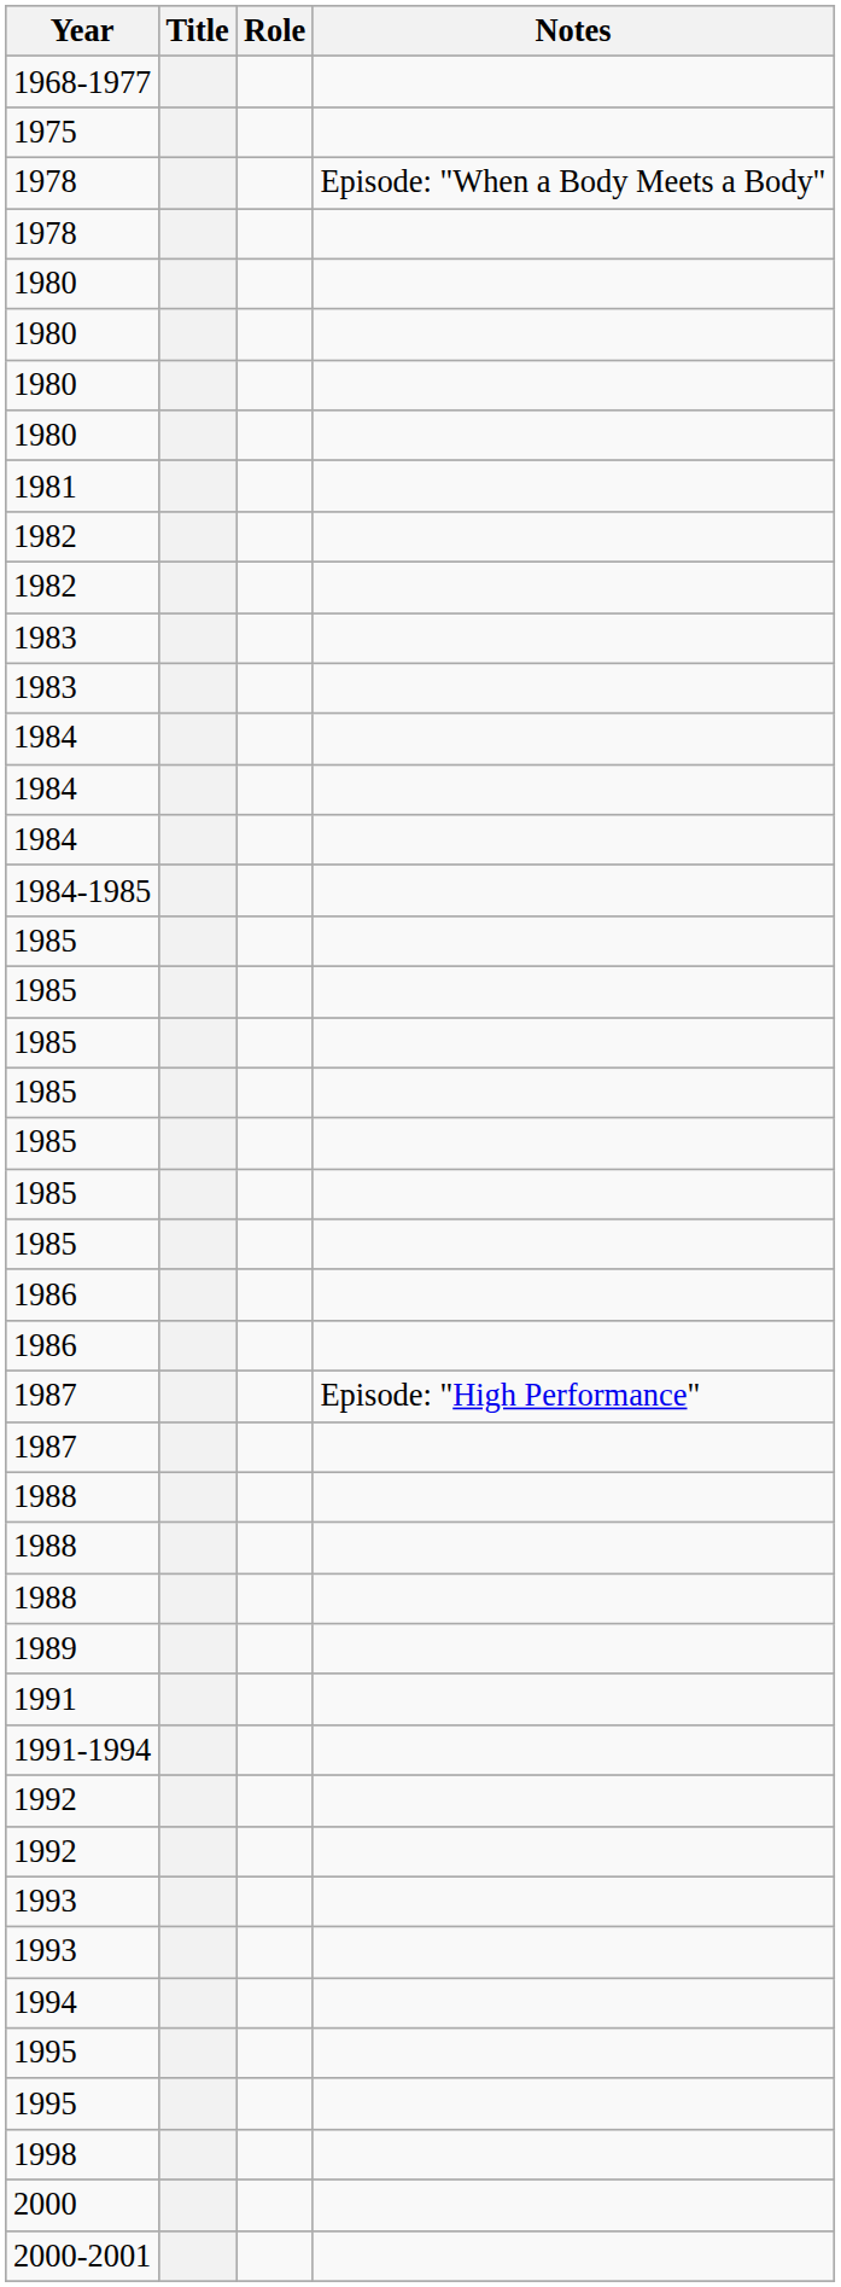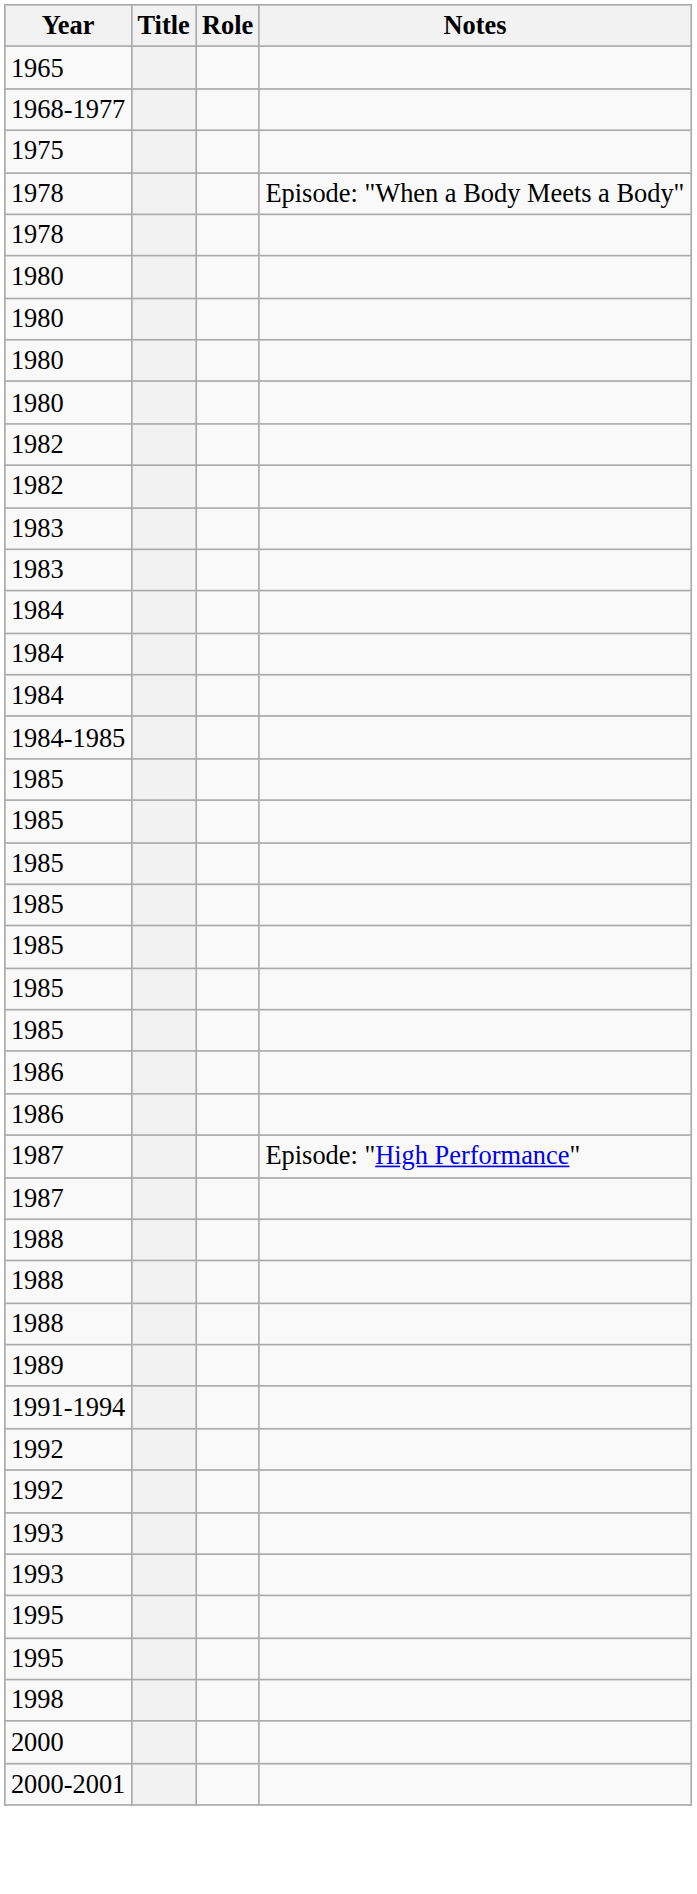 <table class="wikitable sortable plainrowheaders">
 <tr>
 <th scope="col">Year</th>
 <th scope="col">Title</th>
 <th scope="col">Role</th>
 <th scope="col" class="unsortable">Notes</th>
+</tr>
+<tr>
+<td>1965</td>
+<th scope="row"><em></em></th>
+<td></td>
+<td></td>
 </tr>
 <tr>
 <td>1968-1977</td>
 <th scope="row"><em></em></th>
 <td></td>
 <td></td>
 </tr>
 <tr>
 <td>1975</td>
 <th scope="row"><em></em></th>
 <td></td>
 <td></td>
 </tr>
 <tr>
 <td>1978</td>
 <th scope="row"><em></em></th>
 <td></td>
 <td {{sortname>Episode: "When a Body Meets a Body"</td>
 </tr>
 <tr>
 <td>1978</td>
 <th scope="row"><em></em></th>
 <td></td>
 <td></td>
 </tr>
 <tr>
 <td>1980</td>
 <th scope="row"><em></em></th>
 <td></td>
 <td></td>
 </tr>
 <tr>
 <td>1980</td>
 <th scope="row"><em></em></th>
 <td></td>
 <td></td>
 </tr>
 <tr>
 <td>1980</td>
 <th scope="row"><em></em></th>
 <td></td>
 <td></td>
 </tr>
 <tr>
 <td>1980</td>
-<th scope="row"><em></em></th>
-<td></td>
-<td></td>
-</tr>
-<tr>
-<td>1981</td>
 <th scope="row"><em></em></th>
 <td></td>
 <td></td>
 </tr>
 <tr>
 <td>1982</td>
 <th scope="row"><em></em></th>
 <td></td>
 <td></td>
 </tr>
 <tr>
 <td>1982</td>
 <th scope="row"><em></em></th>
 <td></td>
 <td></td>
 </tr>
 <tr>
 <td>1983</td>
 <th scope="row"><em></em></th>
 <td></td>
 <td></td>
 </tr>
 <tr>
 <td>1983</td>
 <th scope="row"><em></em></th>
 <td></td>
 <td></td>
 </tr>
 <tr>
 <td>1984</td>
 <th scope="row"><em></em></th>
 <td></td>
 <td><br></td>
 </tr>
 <tr>
 <td>1984</td>
 <th scope="row"><em></em></th>
 <td></td>
 <td></td>
 </tr>
 <tr>
 <td>1984</td>
 <th scope="row"><em></em></th>
 <td></td>
 <td></td>
 </tr>
 <tr>
 <td>1984-1985</td>
 <th scope="row"><em></em></th>
 <td></td>
 <td></td>
 </tr>
 <tr>
 <td>1985</td>
 <th scope="row"><em></em></th>
 <td></td>
 <td></td>
 </tr>
 <tr>
 <td>1985</td>
 <th scope="row"><em></em></th>
 <td></td>
 <td></td>
 </tr>
 <tr>
 <td>1985</td>
 <th scope="row"><em></em></th>
 <td></td>
 <td></td>
 </tr>
 <tr>
 <td>1985</td>
 <th scope="row"><em></em></th>
 <td></td>
 <td></td>
 </tr>
 <tr>
 <td>1985</td>
 <th scope="row"><em></em></th>
 <td></td>
 <td></td>
 </tr>
 <tr>
 <td>1985</td>
 <th scope="row"><em></em></th>
 <td></td>
 <td></td>
 </tr>
 <tr>
 <td>1985</td>
 <th scope="row"><em></em></th>
 <td></td>
 <td></td>
 </tr>
 <tr>
 <td>1986</td>
 <th scope="row"><em></em></th>
 <td></td>
 <td></td>
 </tr>
 <tr>
 <td>1986</td>
 <th scope="row"><em></em></th>
 <td></td>
 <td></td>
 </tr>
 <tr>
 <td>1987</td>
 <th scope="row"><em></em></th>
 <td></td>
 <td>Episode: "<a href='#'>High Performance</a>"</td>
 </tr>
 <tr>
 <td>1987</td>
 <th scope="row"><em></em></th>
 <td></td>
 <td></td>
 </tr>
 <tr>
 <td>1988</td>
 <th scope="row"><em></em></th>
 <td></td>
 <td></td>
 </tr>
 <tr>
 <td>1988</td>
 <th scope="row"><em></em></th>
 <td></td>
 <td></td>
 </tr>
 <tr>
 <td>1988</td>
 <th scope="row"><em></em></th>
 <td></td>
 <td></td>
 </tr>
 <tr>
 <td>1989</td>
 <th scope="row"><em></em></th>
 <td></td>
 <td></td>
 </tr>
 <tr>
-<td>1991</td>
-<th scope="row"><em></em></th>
-<td></td>
-<td></td>
-</tr>
-<tr>
 <td>1991-1994</td>
 <th scope="row"><em></em></th>
 <td></td>
 <td><br></td>
 </tr>
 <tr>
 <td>1992</td>
 <th scope="row"><em></em></th>
 <td></td>
 <td></td>
 </tr>
 <tr>
 <td>1992</td>
 <th scope="row"><em></em></th>
 <td></td>
 <td></td>
 </tr>
 <tr>
 <td>1993</td>
 <th scope="row"><em></em></th>
 <td></td>
 <td></td>
 </tr>
 <tr>
 <td>1993</td>
-<th scope="row"><em></em></th>
-<td></td>
-<td></td>
-</tr>
-<tr>
-<td>1994</td>
 <th scope="row"><em></em></th>
 <td></td>
 <td></td>
 </tr>
 <tr>
 <td>1995</td>
 <th scope="row"><em></em></th>
 <td></td>
 <td></td>
 </tr>
 <tr>
 <td>1995</td>
 <th scope="row"><em></em></th>
 <td></td>
 <td></td>
 </tr>
 <tr>
 <td>1998</td>
 <th scope="row"><em></em></th>
 <td></td>
 <td></td>
 </tr>
 <tr>
 <td>2000</td>
 <th scope="row"><em></em></th>
 <td></td>
 <td></td>
 </tr>
 <tr>
 <td>2000-2001</td>
 <th scope="row"><em></em></th>
 <td></td>
 <td></td>
 </tr>
 </table>
